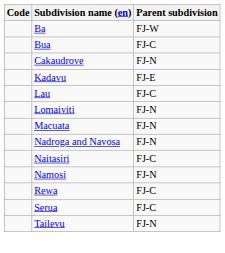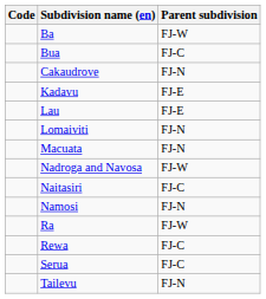 <table class="wikitable sortable">
 <tr>
 <th>Code</th>
 <th>Subdivision name (<a href='#'>en</a>)</th>
 <th>Parent subdivision</th>
 </tr>
 <tr>
 <td></td>
 <td><a href='#'>Ba</a></td>
 <td>FJ-W</td>
 </tr>
 <tr>
 <td></td>
 <td><a href='#'>Bua</a></td>
 <td>FJ-C</td>
 </tr>
 <tr>
 <td></td>
 <td><a href='#'>Cakaudrove</a></td>
 <td>FJ-N</td>
 </tr>
 <tr>
 <td></td>
 <td><a href='#'>Kadavu</a></td>
 <td>FJ-E</td>
 </tr>
 <tr>
 <td></td>
 <td><a href='#'>Lau</a></td>
-<td>FJ-C</td>
+<td>FJ-E</td>
 </tr>
 <tr>
 <td></td>
 <td><a href='#'>Lomaiviti</a></td>
 <td>FJ-N</td>
 </tr>
 <tr>
 <td></td>
 <td><a href='#'>Macuata</a></td>
 <td>FJ-N</td>
 </tr>
 <tr>
 <td></td>
 <td><a href='#'>Nadroga and Navosa</a></td>
-<td>FJ-N</td>
+<td>FJ-W</td>
 </tr>
 <tr>
 <td></td>
 <td><a href='#'>Naitasiri</a></td>
 <td>FJ-C</td>
 </tr>
 <tr>
 <td></td>
 <td><a href='#'>Namosi</a></td>
 <td>FJ-N</td>
+</tr>
+<tr>
+<td></td>
+<td><a href='#'>Ra</a></td>
+<td>FJ-W</td>
 </tr>
 <tr>
 <td></td>
 <td><a href='#'>Rewa</a></td>
 <td>FJ-C</td>
 </tr>
 <tr>
 <td></td>
 <td><a href='#'>Serua</a></td>
 <td>FJ-C</td>
 </tr>
 <tr>
 <td></td>
 <td><a href='#'>Tailevu</a></td>
 <td>FJ-N</td>
 </tr>
 </table>
